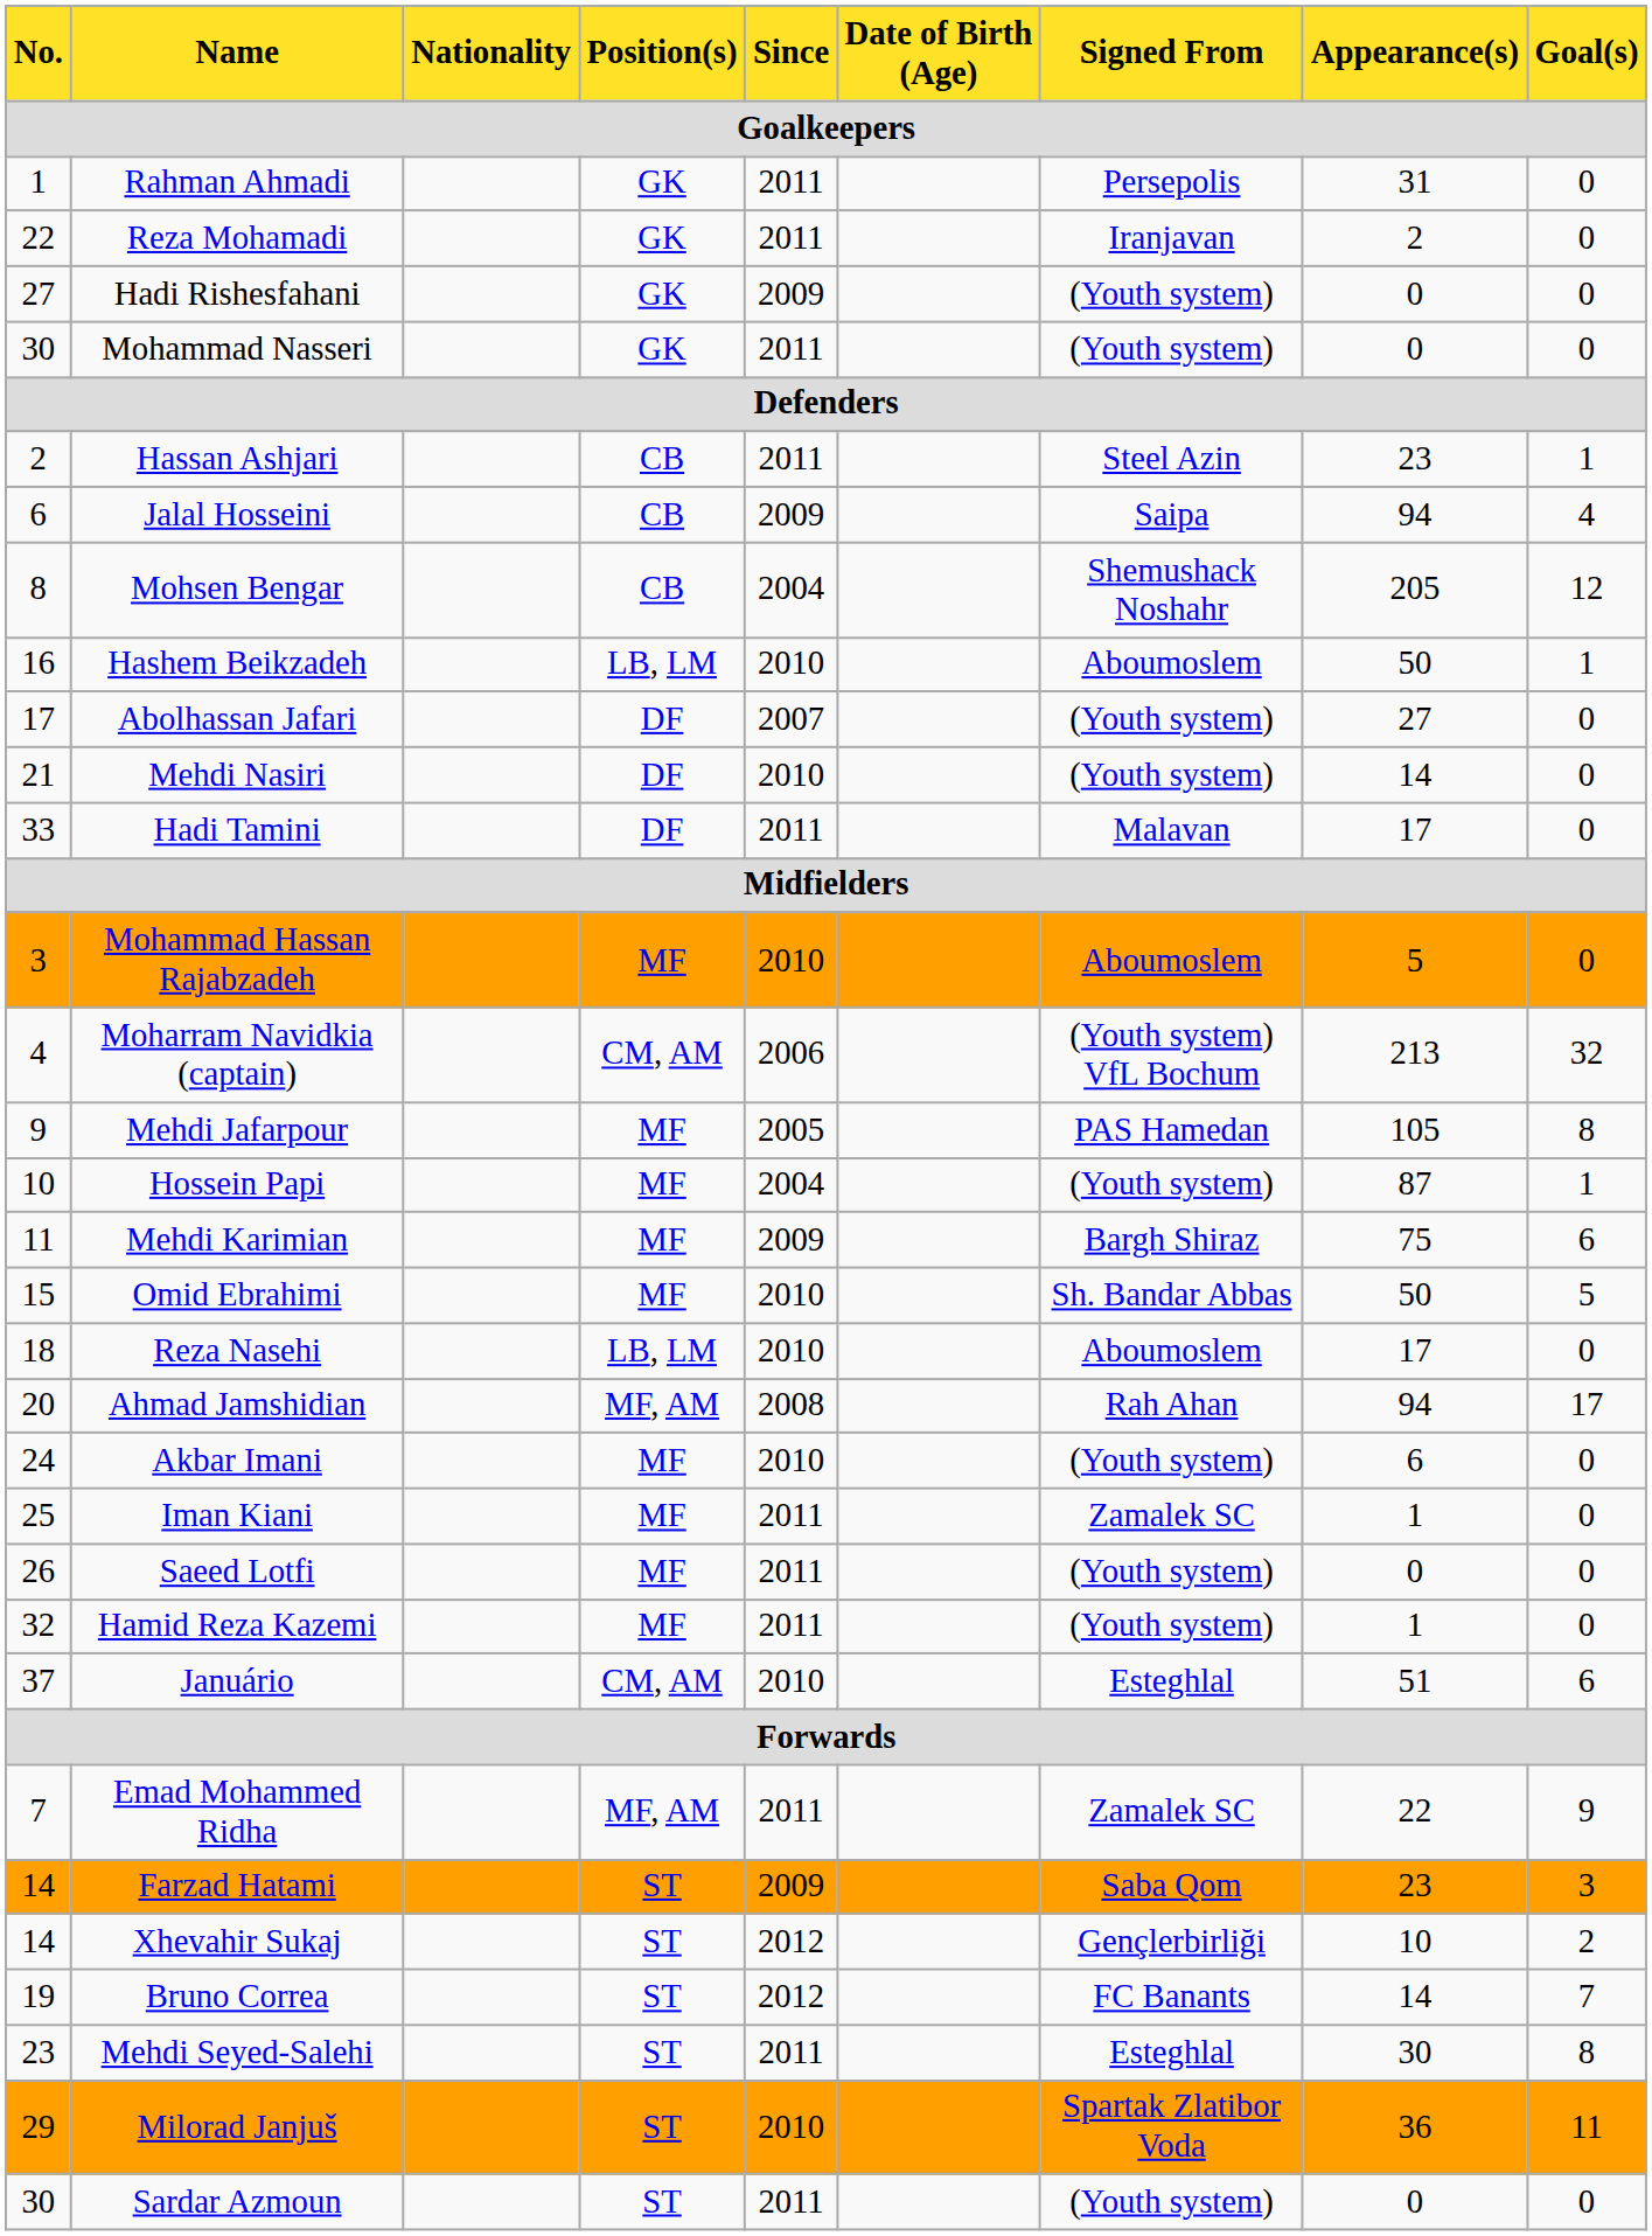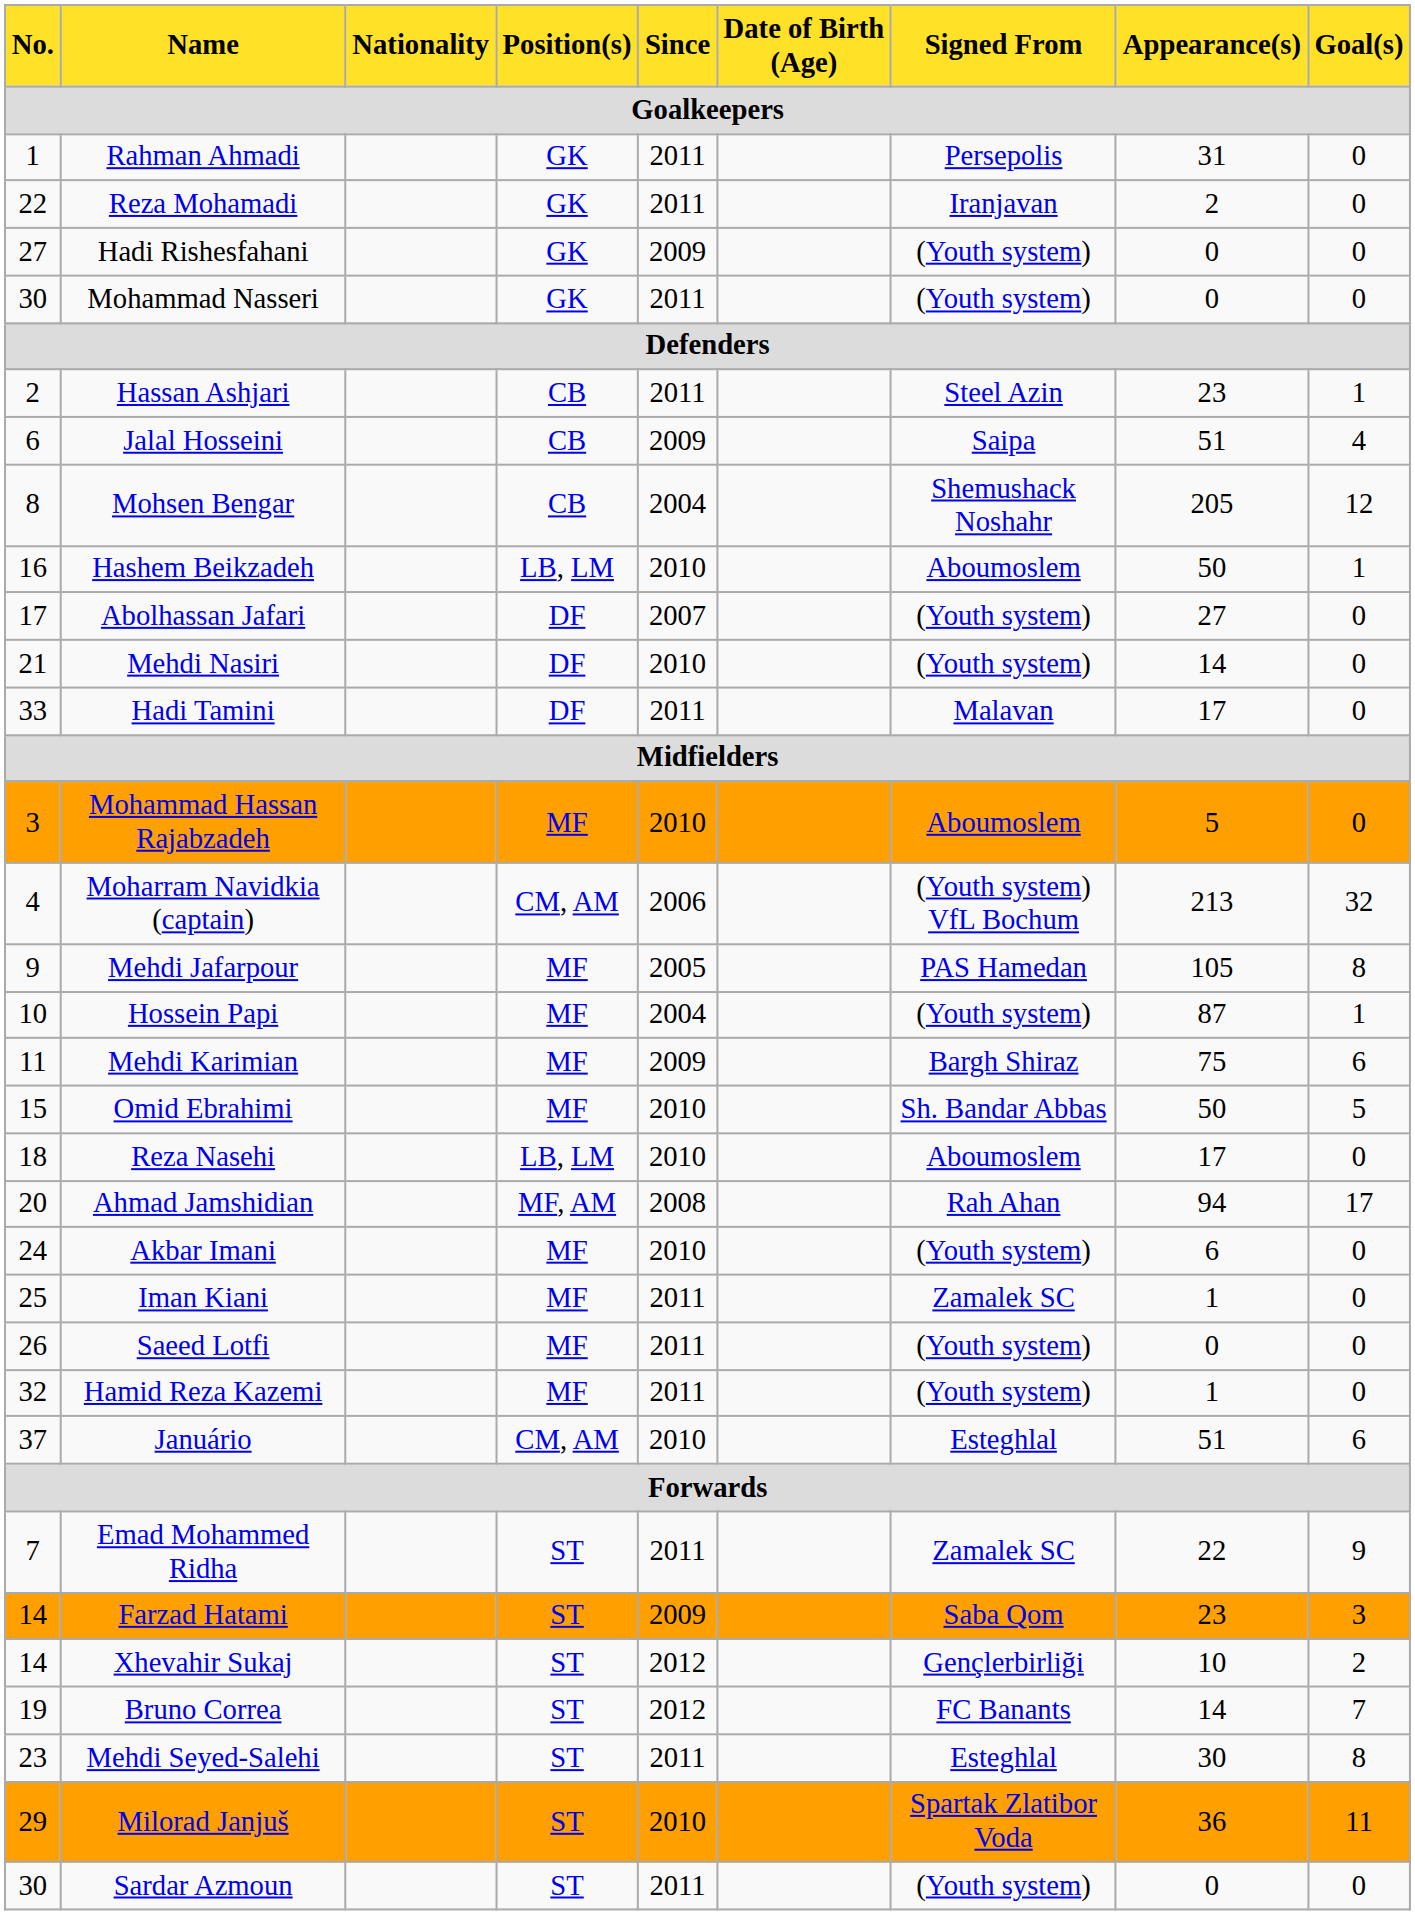 <table class="wikitable" style="text-align: center; font-size:90%" width=80%>
 <tr>
 <th style="background: #ffe128; color:black" align=right>No.</th>
 <th style="background: #ffe128; color:black" align=center>Name</th>
 <th style="background: #ffe128; color:black" align=center>Nationality</th>
 <th style="background: #ffe128; color:black" align=right>Position(s)</th>
 <th style="background: #ffe128; color:black" align=center>Since</th>
 <th style="background: #ffe128; color:black" align=center>Date of Birth (Age)</th>
 <th style="background: #ffe128; color:black" align=center>Signed From</th>
 <th style="background:#ffe128; color:black; text-align:center;">Appearance(s)</th>
 <th style="background:#ffe128; color:black; text-align:center;">Goal(s)</th>
 </tr>
 <tr>
 <th colspan=9 style="background: #DCDCDC" align=center>Goalkeepers</th>
 </tr>
 <tr>
 <td>1</td>
 <td><a href='#'>Rahman Ahmadi</a></td>
 <td></td>
 <td><a href='#'>GK</a></td>
 <td>2011</td>
 <td></td>
 <td><a href='#'>Persepolis</a></td>
 <td>31</td>
 <td>0</td>
 </tr>
 <tr>
 <td>22</td>
 <td><a href='#'>Reza Mohamadi</a></td>
 <td></td>
 <td><a href='#'>GK</a></td>
 <td>2011</td>
 <td></td>
 <td><a href='#'>Iranjavan</a></td>
 <td>2</td>
 <td>0</td>
 </tr>
 <tr>
 <td>27</td>
 <td>Hadi Rishesfahani</td>
 <td></td>
 <td><a href='#'>GK</a></td>
 <td>2009</td>
 <td></td>
 <td>(<a href='#'>Youth system</a>)</td>
 <td>0</td>
 <td>0</td>
 </tr>
 <tr>
 <td>30</td>
 <td>Mohammad Nasseri</td>
 <td></td>
 <td><a href='#'>GK</a></td>
 <td>2011</td>
 <td></td>
 <td>(<a href='#'>Youth system</a>)</td>
 <td>0</td>
 <td>0</td>
 </tr>
 <tr>
 <th colspan=9 style="background: #DCDCDC" align=center>Defenders</th>
 </tr>
 <tr>
 <td>2</td>
 <td><a href='#'>Hassan Ashjari</a></td>
 <td></td>
 <td><a href='#'>CB</a></td>
 <td>2011</td>
 <td></td>
 <td><a href='#'>Steel Azin</a></td>
 <td>23</td>
 <td>1</td>
 </tr>
 <tr>
 <td>6</td>
 <td><a href='#'>Jalal Hosseini</a></td>
 <td></td>
 <td><a href='#'>CB</a></td>
 <td>2009</td>
 <td></td>
 <td><a href='#'>Saipa</a></td>
-<td>94</td>
+<td>51</td>
 <td>4</td>
 </tr>
 <tr>
 <td>8</td>
 <td><a href='#'>Mohsen Bengar</a></td>
 <td></td>
 <td><a href='#'>CB</a></td>
 <td>2004</td>
 <td></td>
 <td><a href='#'>Shemushack Noshahr</a></td>
 <td>205</td>
 <td>12</td>
 </tr>
 <tr>
 <td>16</td>
 <td><a href='#'>Hashem Beikzadeh</a></td>
 <td></td>
 <td><a href='#'>LB</a>, <a href='#'>LM</a></td>
 <td>2010</td>
 <td></td>
 <td><a href='#'>Aboumoslem</a></td>
 <td>50</td>
 <td>1</td>
 </tr>
 <tr>
 <td>17</td>
 <td><a href='#'>Abolhassan Jafari</a></td>
 <td></td>
 <td><a href='#'>DF</a></td>
 <td>2007</td>
 <td></td>
 <td>(<a href='#'>Youth system</a>)</td>
 <td>27</td>
 <td>0</td>
 </tr>
 <tr>
 <td>21</td>
 <td><a href='#'>Mehdi Nasiri</a></td>
 <td></td>
 <td><a href='#'>DF</a></td>
 <td>2010</td>
 <td></td>
 <td>(<a href='#'>Youth system</a>)</td>
 <td>14</td>
 <td>0</td>
 </tr>
 <tr>
 <td>33</td>
 <td><a href='#'>Hadi Tamini</a></td>
 <td></td>
 <td><a href='#'>DF</a></td>
 <td>2011</td>
 <td></td>
 <td><a href='#'>Malavan</a></td>
 <td>17</td>
 <td>0</td>
 </tr>
 <tr>
 <th colspan=9 style="background: #DCDCDC" align=center>Midfielders</th>
 </tr>
 <tr>
 </tr>
 <tr bgcolor=#FF9F00>
 <td>3</td>
 <td><a href='#'>Mohammad Hassan Rajabzadeh</a></td>
 <td></td>
 <td><a href='#'>MF</a></td>
 <td>2010</td>
 <td></td>
 <td><a href='#'>Aboumoslem</a></td>
 <td>5</td>
 <td>0</td>
 </tr>
 <tr>
 <td>4</td>
 <td><a href='#'>Moharram Navidkia</a> (<a href='#'>captain</a>)</td>
 <td></td>
 <td><a href='#'>CM</a>, <a href='#'>AM</a></td>
 <td>2006</td>
 <td></td>
 <td>(<a href='#'>Youth system</a>) <br>  <a href='#'>VfL Bochum</a></td>
 <td>213</td>
 <td>32</td>
 </tr>
 <tr>
 <td>9</td>
 <td><a href='#'>Mehdi Jafarpour</a></td>
 <td></td>
 <td><a href='#'>MF</a></td>
 <td>2005</td>
 <td></td>
 <td><a href='#'>PAS Hamedan</a></td>
 <td>105</td>
 <td>8</td>
 </tr>
 <tr>
 <td>10</td>
 <td><a href='#'>Hossein Papi</a></td>
 <td></td>
 <td><a href='#'>MF</a></td>
 <td>2004</td>
 <td></td>
 <td>(<a href='#'>Youth system</a>)</td>
 <td>87</td>
 <td>1</td>
 </tr>
 <tr>
 <td>11</td>
 <td><a href='#'>Mehdi Karimian</a></td>
 <td></td>
 <td><a href='#'>MF</a></td>
 <td>2009</td>
 <td></td>
 <td><a href='#'>Bargh Shiraz</a></td>
 <td>75</td>
 <td>6</td>
 </tr>
 <tr>
 <td>15</td>
 <td><a href='#'>Omid Ebrahimi</a></td>
 <td></td>
 <td><a href='#'>MF</a></td>
 <td>2010</td>
 <td></td>
 <td><a href='#'>Sh. Bandar Abbas</a></td>
 <td>50</td>
 <td>5</td>
 </tr>
 <tr>
 <td>18</td>
 <td><a href='#'>Reza Nasehi</a></td>
 <td></td>
 <td><a href='#'>LB</a>, <a href='#'>LM</a></td>
 <td>2010</td>
 <td></td>
 <td><a href='#'>Aboumoslem</a></td>
 <td>17</td>
 <td>0</td>
 </tr>
 <tr>
 <td>20</td>
 <td><a href='#'>Ahmad Jamshidian</a></td>
 <td></td>
 <td><a href='#'>MF</a>, <a href='#'>AM</a></td>
 <td>2008</td>
 <td></td>
 <td><a href='#'>Rah Ahan</a></td>
 <td>94</td>
 <td>17</td>
 </tr>
 <tr>
 <td>24</td>
 <td><a href='#'>Akbar Imani</a></td>
 <td></td>
 <td><a href='#'>MF</a></td>
 <td>2010</td>
 <td></td>
 <td>(<a href='#'>Youth system</a>)</td>
 <td>6</td>
 <td>0</td>
 </tr>
 <tr>
 <td>25</td>
 <td><a href='#'>Iman Kiani</a></td>
 <td></td>
 <td><a href='#'>MF</a></td>
 <td>2011</td>
 <td></td>
 <td> <a href='#'>Zamalek SC</a></td>
 <td>1</td>
 <td>0</td>
 </tr>
 <tr>
 <td>26</td>
 <td><a href='#'>Saeed Lotfi</a></td>
 <td></td>
 <td><a href='#'>MF</a></td>
 <td>2011</td>
 <td></td>
 <td>(<a href='#'>Youth system</a>)</td>
 <td>0</td>
 <td>0</td>
 </tr>
 <tr>
 <td>32</td>
 <td><a href='#'>Hamid Reza Kazemi</a></td>
 <td></td>
 <td><a href='#'>MF</a></td>
 <td>2011</td>
 <td></td>
 <td>(<a href='#'>Youth system</a>)</td>
 <td>1</td>
 <td>0</td>
 </tr>
 <tr>
 <td>37</td>
 <td><a href='#'>Januário</a></td>
 <td></td>
 <td><a href='#'>CM</a>, <a href='#'>AM</a></td>
 <td>2010</td>
 <td></td>
 <td><a href='#'>Esteghlal</a></td>
 <td>51</td>
 <td>6</td>
 </tr>
 <tr>
 <th colspan=11 style="background: #DCDCDC" align=center>Forwards</th>
 </tr>
 <tr>
 <td>7</td>
 <td><a href='#'>Emad Mohammed Ridha</a></td>
 <td></td>
-<td><a href='#'>MF</a>, <a href='#'>AM</a></td>
+<td><a href='#'>ST</a></td>
 <td>2011</td>
 <td></td>
 <td> <a href='#'>Zamalek SC</a></td>
 <td>22</td>
 <td>9</td>
 </tr>
 <tr>
 </tr>
 <tr bgcolor=#FF9F00>
 <td>14</td>
 <td><a href='#'>Farzad Hatami</a></td>
 <td></td>
 <td><a href='#'>ST</a></td>
 <td>2009</td>
 <td></td>
 <td><a href='#'>Saba Qom</a></td>
 <td>23</td>
 <td>3</td>
 </tr>
 <tr>
 <td>14</td>
 <td><a href='#'>Xhevahir Sukaj</a></td>
 <td></td>
 <td><a href='#'>ST</a></td>
 <td>2012</td>
 <td></td>
 <td> <a href='#'>Gençlerbirliği</a></td>
 <td>10</td>
 <td>2</td>
 </tr>
 <tr>
 <td>19</td>
 <td><a href='#'>Bruno Correa</a></td>
 <td></td>
 <td><a href='#'>ST</a></td>
 <td>2012</td>
 <td></td>
 <td> <a href='#'>FC Banants</a></td>
 <td>14</td>
 <td>7</td>
 </tr>
 <tr>
 <td>23</td>
 <td><a href='#'>Mehdi Seyed-Salehi</a></td>
 <td></td>
 <td><a href='#'>ST</a></td>
 <td>2011</td>
 <td></td>
 <td><a href='#'>Esteghlal</a></td>
 <td>30</td>
 <td>8</td>
 </tr>
 <tr>
 </tr>
 <tr bgcolor=#FF9F00>
 <td>29</td>
 <td><a href='#'>Milorad Janjuš</a></td>
 <td></td>
 <td><a href='#'>ST</a></td>
 <td>2010</td>
 <td></td>
 <td> <a href='#'>Spartak Zlatibor Voda</a></td>
 <td>36</td>
 <td>11</td>
 </tr>
 <tr>
 <td>30</td>
 <td><a href='#'>Sardar Azmoun</a></td>
 <td></td>
 <td><a href='#'>ST</a></td>
 <td>2011</td>
 <td></td>
 <td>(<a href='#'>Youth system</a>)</td>
 <td>0</td>
 <td>0</td>
 </tr>
 </table>
